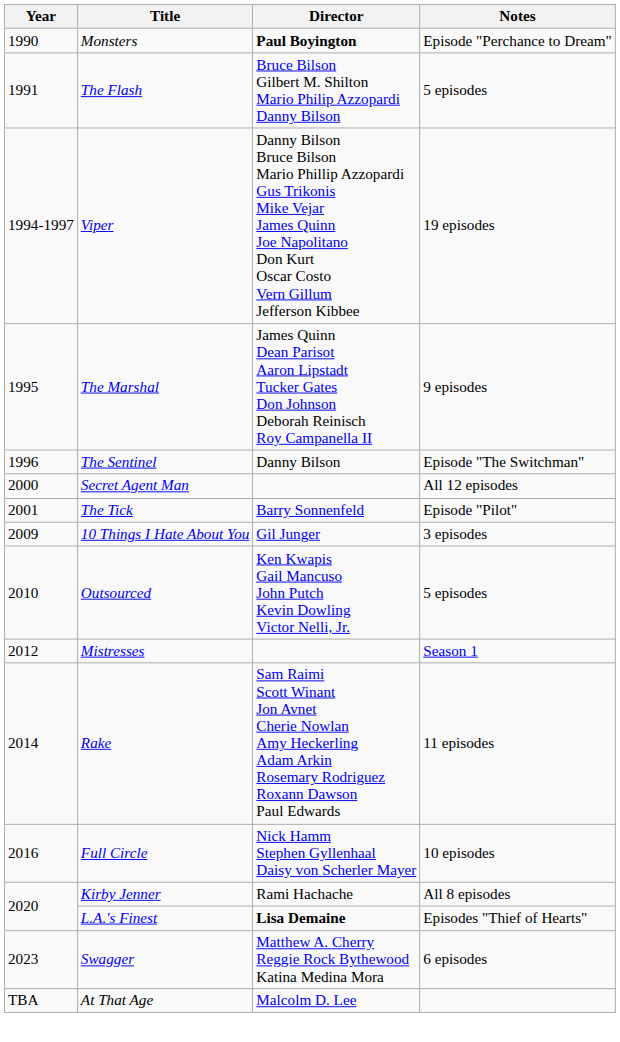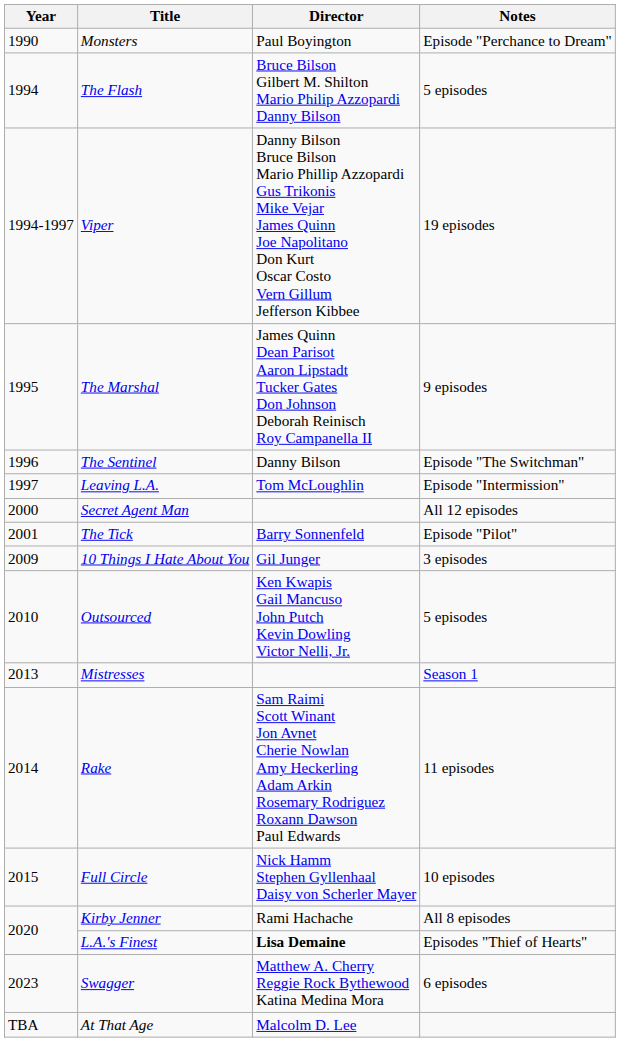 <table class="wikitable">
 <tr>
 <th>Year</th>
 <th>Title</th>
 <th>Director</th>
 <th>Notes</th>
 </tr>
 <tr>
 <td>1990</td>
 <td><em>Monsters</em></td>
-<td><strong>Paul Boyington</strong></td>
+<td>Paul Boyington</td>
 <td>Episode "Perchance to Dream"</td>
 </tr>
 <tr>
-<td>1991</td>
+<td>1994</td>
 <td><em><a href='#'>The Flash</a></em></td>
 <td><a href='#'>Bruce Bilson</a><br>Gilbert M. Shilton<br><a href='#'>Mario Philip Azzopardi</a><br><a href='#'>Danny Bilson</a></td>
 <td>5 episodes</td>
 </tr>
 <tr>
 <td>1994-1997</td>
 <td><em><a href='#'>Viper</a></em></td>
 <td>Danny Bilson<br>Bruce Bilson<br>Mario Phillip Azzopardi<br><a href='#'>Gus Trikonis</a><br><a href='#'>Mike Vejar</a><br><a href='#'>James Quinn</a><br><a href='#'>Joe Napolitano</a><br>Don Kurt<br>Oscar Costo<br><a href='#'>Vern Gillum</a><br>Jefferson Kibbee</td>
 <td>19 episodes</td>
 </tr>
 <tr>
 <td>1995</td>
 <td><em><a href='#'>The Marshal</a></em></td>
 <td>James Quinn<br><a href='#'>Dean Parisot</a><br><a href='#'>Aaron Lipstadt</a><br><a href='#'>Tucker Gates</a><br><a href='#'>Don Johnson</a><br>Deborah Reinisch<br><a href='#'>Roy Campanella II</a><br></td>
 <td>9 episodes</td>
 </tr>
 <tr>
 <td>1996</td>
 <td><em><a href='#'>The Sentinel</a></em></td>
 <td>Danny Bilson</td>
 <td>Episode "The Switchman"</td>
+</tr>
+<tr>
+<td>1997</td>
+<td><em><a href='#'>Leaving L.A.</a></em></td>
+<td><a href='#'>Tom McLoughlin</a></td>
+<td>Episode "Intermission"</td>
 </tr>
 <tr>
 <td>2000</td>
 <td><em><a href='#'>Secret Agent Man</a></em></td>
 <td></td>
 <td>All 12 episodes</td>
 </tr>
 <tr>
 <td>2001</td>
 <td><em><a href='#'>The Tick</a></em></td>
 <td><a href='#'>Barry Sonnenfeld</a></td>
 <td>Episode "Pilot"</td>
 </tr>
 <tr>
 <td>2009</td>
 <td><em><a href='#'>10 Things I Hate About You</a></em></td>
 <td><a href='#'>Gil Junger</a></td>
 <td>3 episodes</td>
 </tr>
 <tr>
 <td>2010</td>
 <td><em><a href='#'>Outsourced</a></em></td>
 <td><a href='#'>Ken Kwapis</a><br><a href='#'>Gail Mancuso</a><br><a href='#'>John Putch</a><br><a href='#'>Kevin Dowling</a><br><a href='#'>Victor Nelli, Jr.</a></td>
 <td>5 episodes</td>
 </tr>
 <tr>
-<td>2012</td>
+<td>2013</td>
 <td><em><a href='#'>Mistresses</a></em></td>
 <td></td>
 <td><a href='#'>Season 1</a></td>
 </tr>
 <tr>
 <td>2014</td>
 <td><em><a href='#'>Rake</a></em></td>
 <td><a href='#'>Sam Raimi</a><br><a href='#'>Scott Winant</a><br><a href='#'>Jon Avnet</a><br><a href='#'>Cherie Nowlan</a><br><a href='#'>Amy Heckerling</a><br><a href='#'>Adam Arkin</a><br><a href='#'>Rosemary Rodriguez</a><br><a href='#'>Roxann Dawson</a><br>Paul Edwards</td>
 <td>11 episodes</td>
 </tr>
 <tr>
-<td>2016</td>
+<td>2015</td>
 <td><em><a href='#'>Full Circle</a></em></td>
 <td><a href='#'>Nick Hamm</a><br><a href='#'>Stephen Gyllenhaal</a><br><a href='#'>Daisy von Scherler Mayer</a></td>
 <td>10 episodes</td>
 </tr>
 <tr>
 <td rowspan=2>2020</td>
 <td><em><a href='#'>Kirby Jenner</a></em></td>
 <td>Rami Hachache</td>
 <td>All 8 episodes</td>
 </tr>
 <tr>
 <td><em><a href='#'>L.A.'s Finest</a></em></td>
 <td><strong>Lisa Demaine</strong></td>
 <td>Episodes "Thief of Hearts"</td>
 </tr>
 <tr>
 <td>2023</td>
 <td><em><a href='#'>Swagger</a></em></td>
 <td><a href='#'>Matthew A. Cherry</a><br><a href='#'>Reggie Rock Bythewood</a><br>Katina Medina Mora</td>
 <td>6 episodes</td>
 </tr>
 <tr>
 <td>TBA</td>
 <td><em>At That Age</em></td>
 <td><a href='#'>Malcolm D. Lee</a></td>
 <td></td>
 </tr>
 </table>
